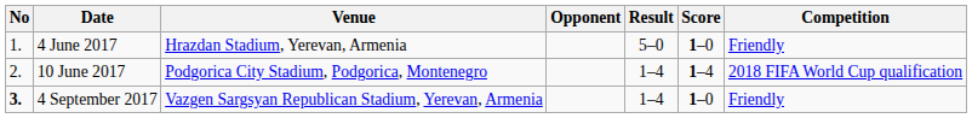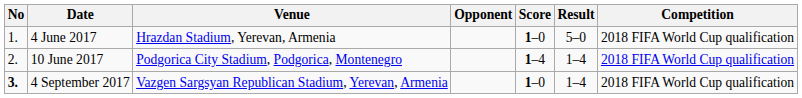 <table class="wikitable" style="font-size:85%;">
 <tr>
 <th>No</th>
 <th>Date</th>
 <th>Venue</th>
 <th>Opponent</th>
+<th>Score</th>
 <th>Result</th>
-<th>Score</th>
 <th>Competition</th>
 </tr>
 <tr>
 <td>1.</td>
 <td>4 June 2017</td>
 <td><a href='#'>Hrazdan Stadium</a>, Yerevan, Armenia</td>
 <td></td>
+<td align=center><strong>1</strong>–0</td>
 <td align=center>5–0</td>
-<td align=center><strong>1</strong>–0</td>
-<td><a href='#'>Friendly</a></td>
+<td>2018 FIFA World Cup qualification</td>
 </tr>
 <tr>
 <td>2.</td>
 <td>10 June 2017</td>
 <td><a href='#'>Podgorica City Stadium</a>, <a href='#'>Podgorica</a>, <a href='#'>Montenegro</a></td>
 <td></td>
+<td align=center><strong>1</strong>–4</td>
 <td align=center>1–4</td>
-<td align=center><strong>1</strong>–4</td>
 <td><a href='#'>2018 FIFA World Cup qualification</a></td>
 </tr>
 <tr>
 <td><strong>3.</strong></td>
 <td>4 September 2017</td>
 <td><a href='#'>Vazgen Sargsyan Republican Stadium</a>, <a href='#'>Yerevan</a>, <a href='#'>Armenia</a></td>
 <td></td>
+<td align=center><strong>1</strong>–0</td>
 <td align=center>1–4</td>
-<td align=center><strong>1</strong>–0</td>
-<td><a href='#'>Friendly</a></td>
+<td>2018 FIFA World Cup qualification</td>
 </tr>
 </table>
